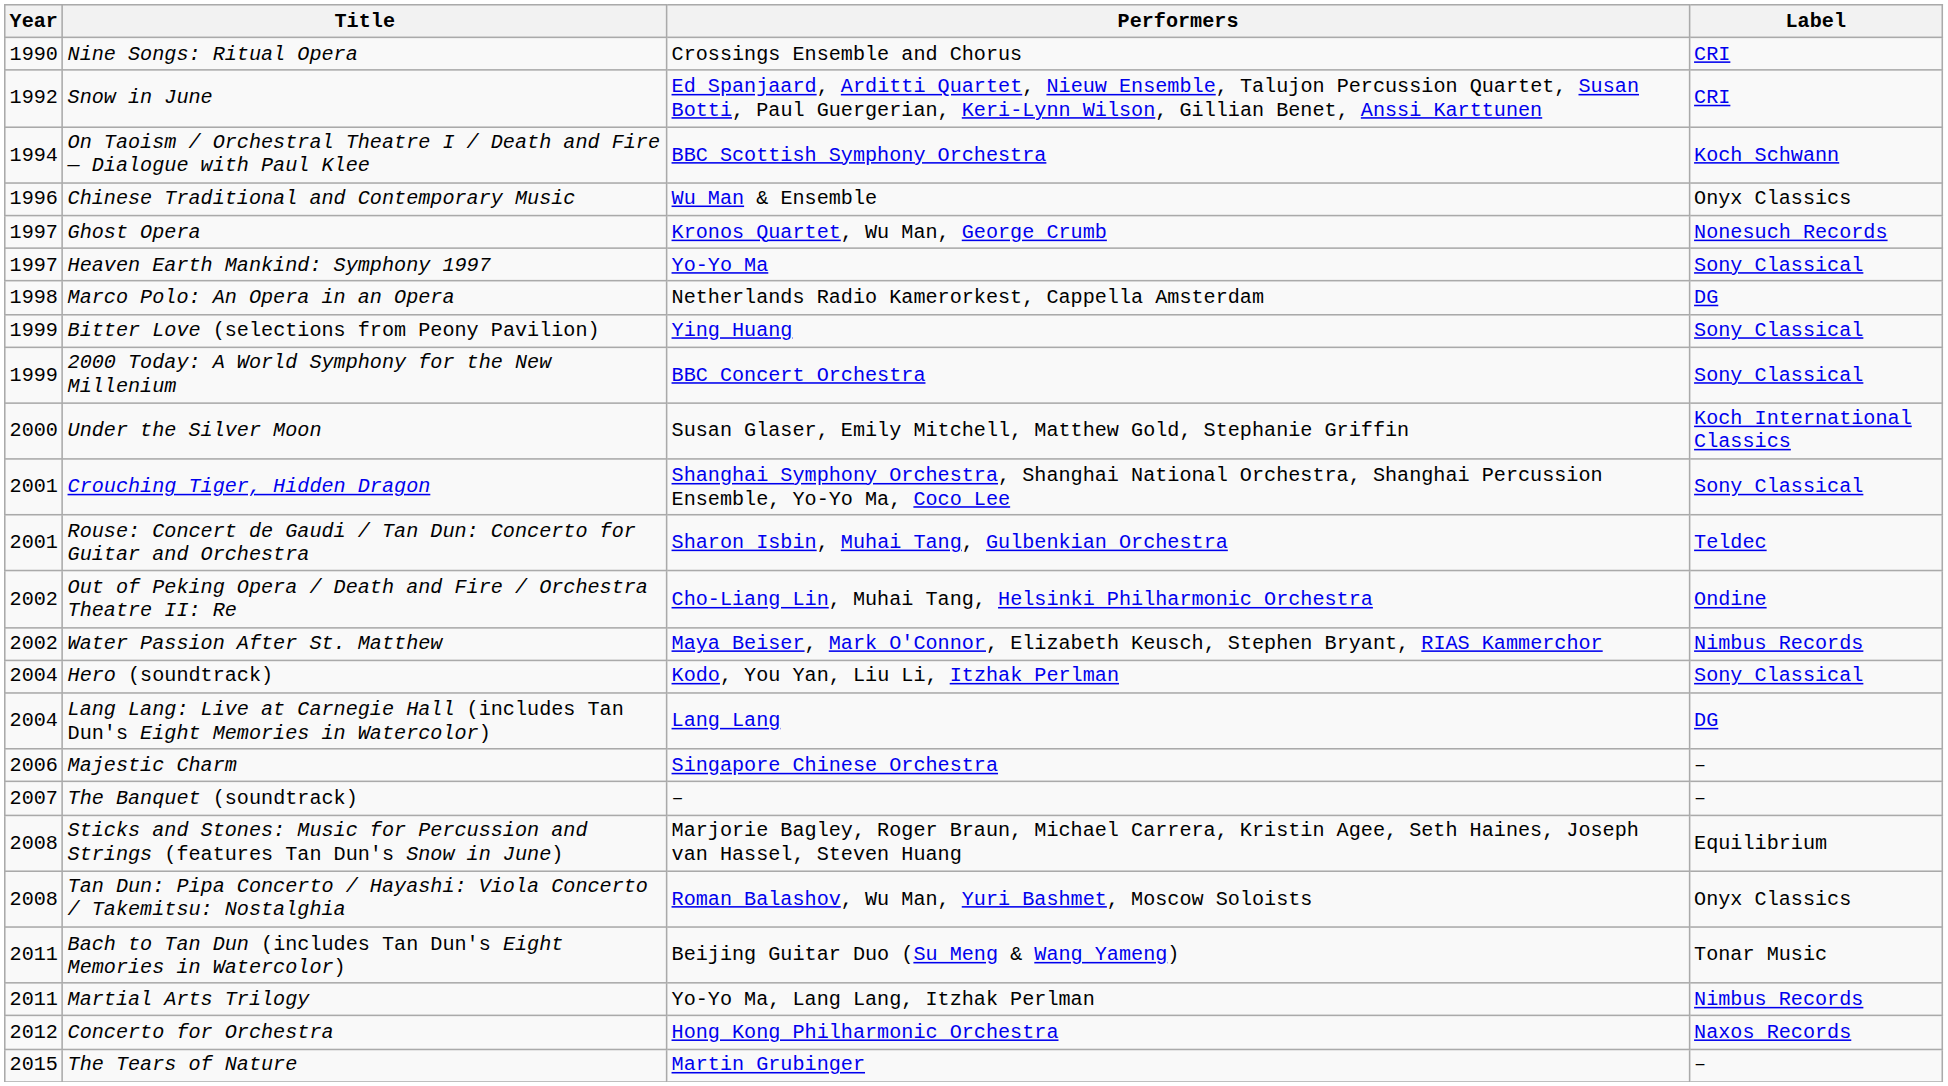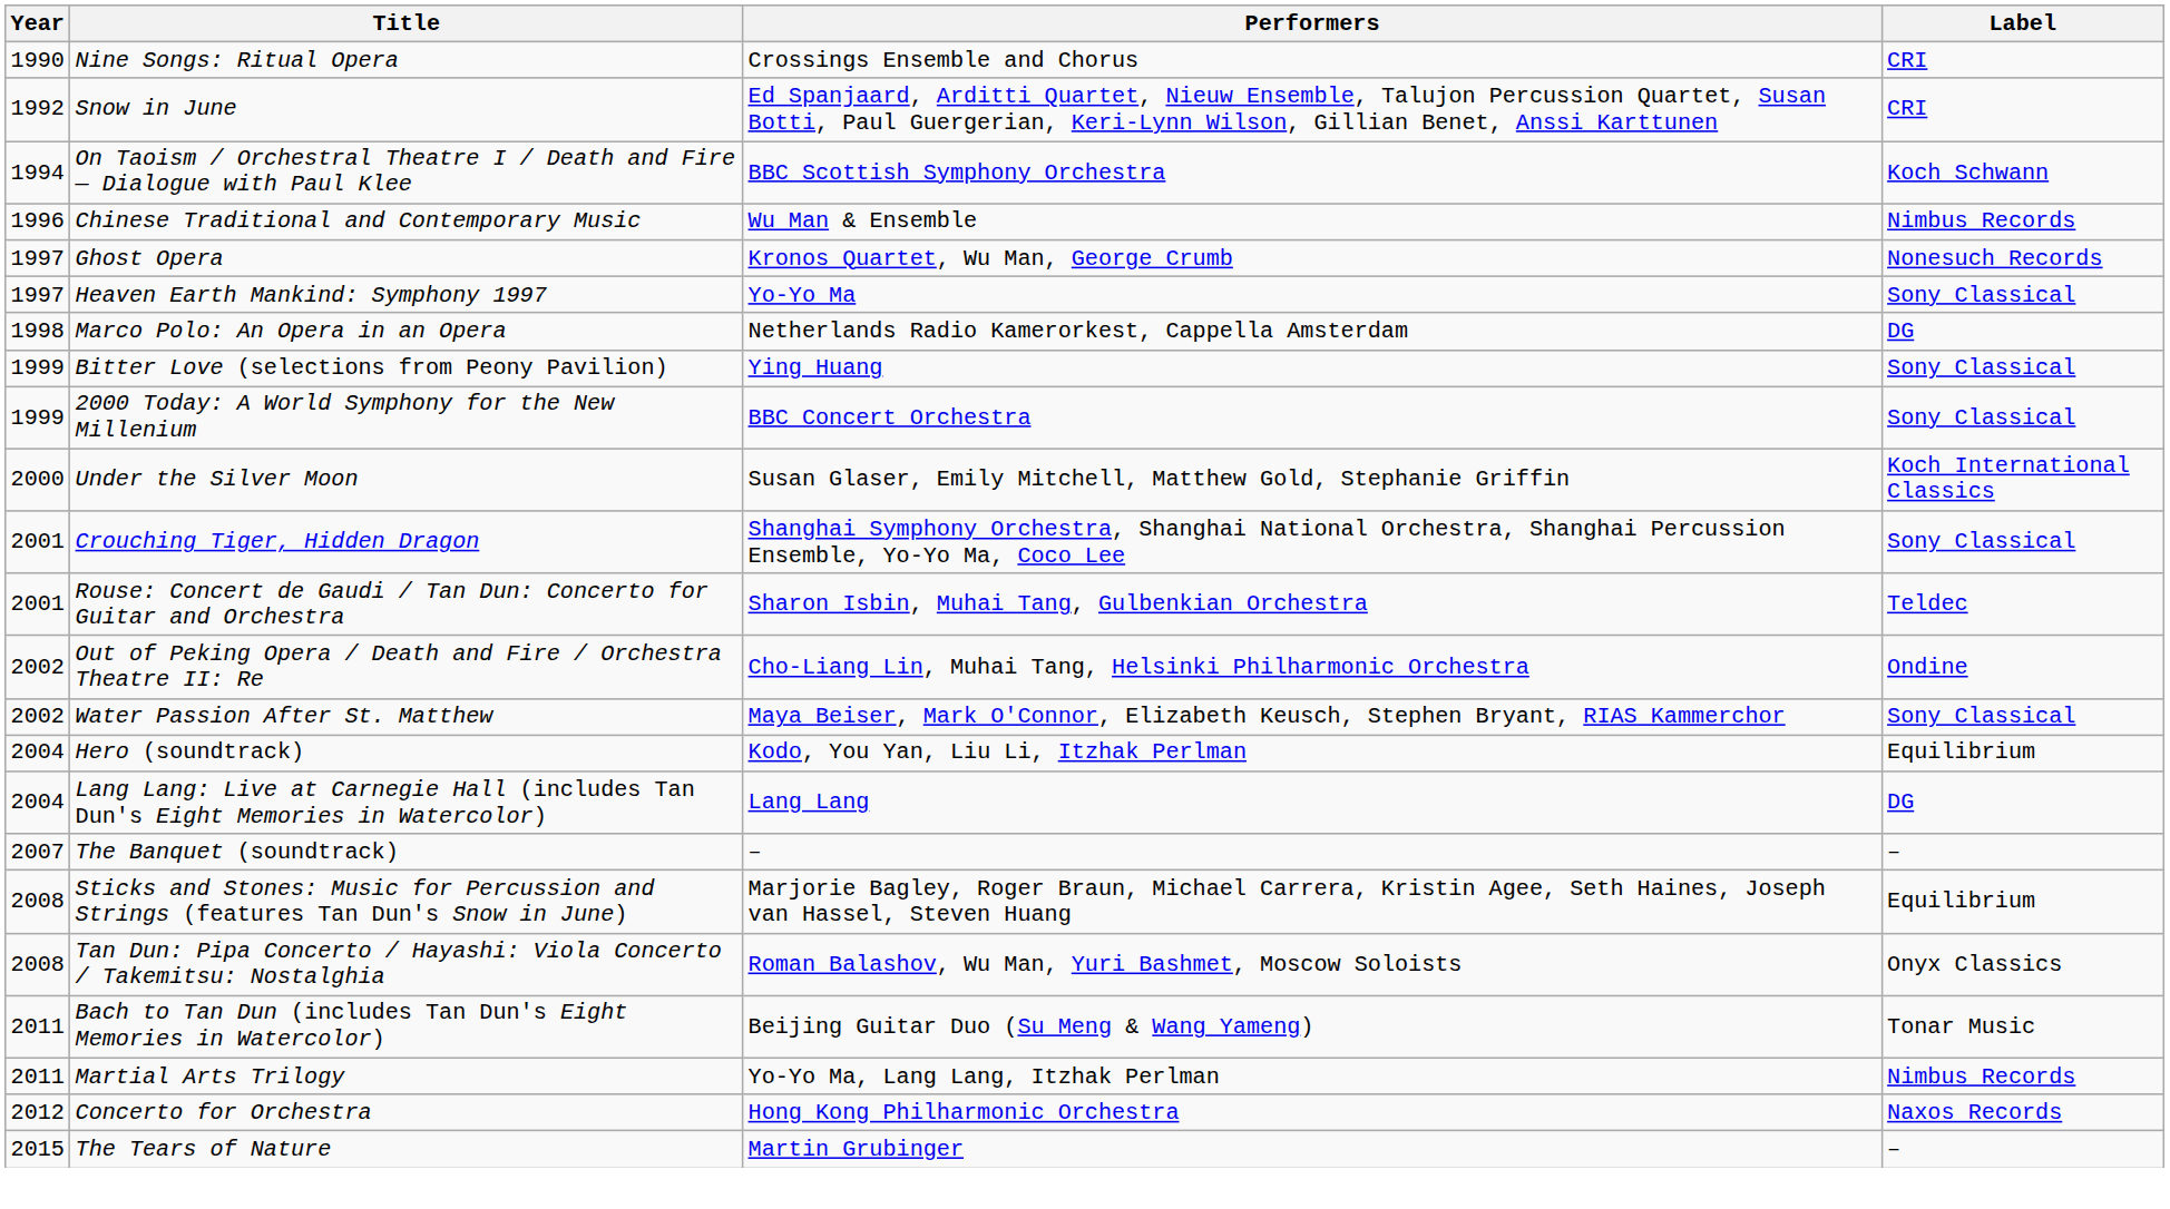 <table class = "wikitable sortable plainrowheaders">
 <tr>
 <th scope="col">Year</th>
 <th scope="col">Title</th>
 <th scope="col">Performers</th>
 <th scope="col">Label</th>
 </tr>
 <tr>
 <td>1990</td>
 <td><em>Nine Songs: Ritual Opera</em></td>
 <td>Crossings Ensemble and Chorus</td>
 <td><a href='#'>CRI</a></td>
 </tr>
 <tr>
 <td>1992</td>
 <td><em>Snow in June</em></td>
 <td><a href='#'>Ed Spanjaard</a>, <a href='#'>Arditti Quartet</a>, <a href='#'>Nieuw Ensemble</a>, Talujon Percussion Quartet, <a href='#'>Susan Botti</a>, Paul Guergerian, <a href='#'>Keri-Lynn Wilson</a>, Gillian Benet, <a href='#'>Anssi Karttunen</a></td>
 <td><a href='#'>CRI</a></td>
 </tr>
 <tr>
 <td>1994</td>
 <td><em>On Taoism / Orchestral Theatre I / Death and Fire — Dialogue with Paul Klee</em></td>
 <td><a href='#'>BBC Scottish Symphony Orchestra</a></td>
 <td><a href='#'>Koch Schwann</a></td>
 </tr>
 <tr>
 <td>1996</td>
 <td><em>Chinese Traditional and Contemporary Music</em></td>
 <td><a href='#'>Wu Man</a> & Ensemble</td>
-<td>Onyx Classics</td>
+<td><a href='#'>Nimbus Records</a></td>
 </tr>
 <tr>
 <td>1997</td>
 <td><em>Ghost Opera</em></td>
 <td><a href='#'>Kronos Quartet</a>, Wu Man, <a href='#'>George Crumb</a></td>
 <td><a href='#'>Nonesuch Records</a></td>
 </tr>
 <tr>
 <td>1997</td>
 <td><em>Heaven Earth Mankind: Symphony 1997</em></td>
 <td><a href='#'>Yo-Yo Ma</a></td>
 <td><a href='#'>Sony Classical</a></td>
 </tr>
 <tr>
 <td>1998</td>
 <td><em>Marco Polo: An Opera in an Opera</em></td>
 <td>Netherlands Radio Kamerorkest, Cappella Amsterdam</td>
 <td><a href='#'>DG</a></td>
 </tr>
 <tr>
 <td>1999</td>
 <td><em>Bitter Love</em> (selections from Peony Pavilion)</td>
 <td><a href='#'>Ying Huang</a></td>
 <td><a href='#'>Sony Classical</a></td>
 </tr>
 <tr>
 <td>1999</td>
 <td><em>2000 Today: A World Symphony for the New Millenium</em></td>
 <td><a href='#'>BBC Concert Orchestra</a></td>
 <td><a href='#'>Sony Classical</a></td>
 </tr>
 <tr>
 <td>2000</td>
 <td><em>Under the Silver Moon</em></td>
 <td>Susan Glaser, Emily Mitchell, Matthew Gold, Stephanie Griffin</td>
 <td><a href='#'>Koch International Classics</a></td>
 </tr>
 <tr>
 <td>2001</td>
 <td><em><a href='#'>Crouching Tiger, Hidden Dragon</a></em></td>
 <td><a href='#'>Shanghai Symphony Orchestra</a>, Shanghai National Orchestra, Shanghai Percussion Ensemble, Yo-Yo Ma, <a href='#'>Coco Lee</a></td>
 <td><a href='#'>Sony Classical</a></td>
 </tr>
 <tr>
 <td>2001</td>
 <td><em>Rouse: Concert de Gaudi / Tan Dun: Concerto for Guitar and Orchestra</em></td>
 <td><a href='#'>Sharon Isbin</a>, <a href='#'>Muhai Tang</a>, <a href='#'>Gulbenkian Orchestra</a></td>
 <td><a href='#'>Teldec</a></td>
 </tr>
 <tr>
 <td>2002</td>
 <td><em>Out of Peking Opera / Death and Fire / Orchestra Theatre II: Re</em></td>
 <td><a href='#'>Cho-Liang Lin</a>, Muhai Tang, <a href='#'>Helsinki Philharmonic Orchestra</a></td>
 <td><a href='#'>Ondine</a></td>
 </tr>
 <tr>
 <td>2002</td>
 <td><em>Water Passion After St. Matthew</em></td>
 <td><a href='#'>Maya Beiser</a>, <a href='#'>Mark O'Connor</a>, Elizabeth Keusch, Stephen Bryant, <a href='#'>RIAS Kammerchor</a></td>
-<td><a href='#'>Nimbus Records</a></td>
+<td><a href='#'>Sony Classical</a></td>
 </tr>
 <tr>
 <td>2004</td>
 <td><em>Hero</em> (soundtrack)</td>
 <td><a href='#'>Kodo</a>, You Yan, Liu Li, <a href='#'>Itzhak Perlman</a></td>
-<td><a href='#'>Sony Classical</a></td>
+<td>Equilibrium</td>
 </tr>
 <tr>
 <td>2004</td>
 <td><em>Lang Lang: Live at Carnegie Hall</em> (includes Tan Dun's <em>Eight Memories in Watercolor</em>)</td>
 <td><a href='#'>Lang Lang</a></td>
 <td><a href='#'>DG</a></td>
-</tr>
-<tr>
-<td>2006</td>
-<td><em>Majestic Charm</em></td>
-<td><a href='#'>Singapore Chinese Orchestra</a></td>
-<td>–</td>
 </tr>
 <tr>
 <td>2007</td>
 <td><em>The Banquet</em> (soundtrack)</td>
 <td>–</td>
 <td>–</td>
 </tr>
 <tr>
 <td>2008</td>
 <td><em>Sticks and Stones: Music for Percussion and Strings</em> (features Tan Dun's <em>Snow in June</em>)</td>
 <td>Marjorie Bagley, Roger Braun, Michael Carrera, Kristin Agee, Seth Haines, Joseph van Hassel, Steven Huang</td>
 <td>Equilibrium</td>
 </tr>
 <tr>
 <td>2008</td>
 <td><em>Tan Dun: Pipa Concerto / Hayashi: Viola Concerto / Takemitsu: Nostalghia</em></td>
 <td><a href='#'>Roman Balashov</a>, Wu Man, <a href='#'>Yuri Bashmet</a>, Moscow Soloists</td>
 <td>Onyx Classics</td>
 </tr>
 <tr>
 <td>2011</td>
 <td><em>Bach to Tan Dun</em> (includes Tan Dun's <em>Eight Memories in Watercolor</em>)</td>
 <td>Beijing Guitar Duo (<a href='#'>Su Meng</a> & <a href='#'>Wang Yameng</a>)</td>
 <td>Tonar Music</td>
 </tr>
 <tr>
 <td>2011</td>
 <td><em>Martial Arts Trilogy</em></td>
 <td>Yo-Yo Ma, Lang Lang, Itzhak Perlman</td>
 <td><a href='#'>Nimbus Records</a></td>
 </tr>
 <tr>
 <td>2012</td>
 <td><em>Concerto for Orchestra</em></td>
 <td><a href='#'>Hong Kong Philharmonic Orchestra</a></td>
 <td><a href='#'>Naxos Records</a></td>
 </tr>
 <tr>
 <td>2015</td>
 <td><em>The Tears of Nature</em></td>
 <td><a href='#'>Martin Grubinger</a></td>
 <td>–</td>
 </tr>
 </table>
